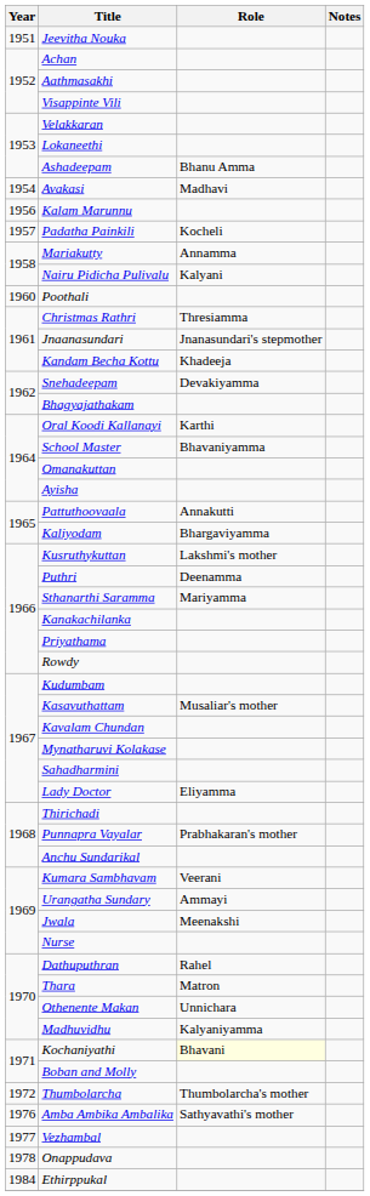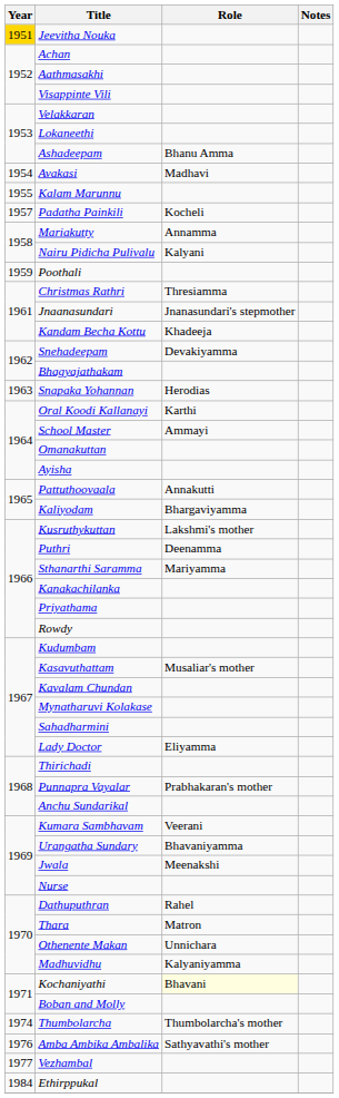 <table class="wikitable sortable">
 <tr>
 <th>Year</th>
 <th>Title</th>
 <th>Role</th>
 <th class="unsortable">Notes</th>
 </tr>
 <tr>
-<td>1951</td>
+<td style="background: gold;">1951</td>
 <td><em><a href='#'>Jeevitha Nouka</a></em></td>
 <td></td>
 <td></td>
 </tr>
 <tr>
 <td rowspan=3>1952</td>
 <td><em><a href='#'>Achan</a></em></td>
 <td></td>
 <td></td>
 </tr>
 <tr>
 <td><em><a href='#'>Aathmasakhi</a></em></td>
 <td></td>
 <td></td>
 </tr>
 <tr>
 <td><em><a href='#'>Visappinte Vili</a></em></td>
 <td></td>
 <td></td>
 </tr>
 <tr>
 <td rowspan=3>1953</td>
 <td><em><a href='#'>Velakkaran</a></em></td>
 <td></td>
 <td></td>
 </tr>
 <tr>
 <td><em><a href='#'>Lokaneethi</a></em></td>
 <td></td>
 <td></td>
 </tr>
 <tr>
 <td><em><a href='#'>Ashadeepam</a></em></td>
 <td>Bhanu Amma</td>
 <td></td>
 </tr>
 <tr>
 <td>1954</td>
 <td><em><a href='#'>Avakasi</a></em></td>
 <td>Madhavi</td>
 <td></td>
 </tr>
 <tr>
-<td>1956</td>
+<td>1955</td>
 <td><em><a href='#'>Kalam Marunnu</a></em></td>
 <td></td>
 <td></td>
 </tr>
 <tr>
 <td>1957</td>
 <td><em><a href='#'>Padatha Painkili</a></em></td>
 <td>Kocheli</td>
 <td></td>
 </tr>
 <tr>
 <td rowspan=2>1958</td>
 <td><em><a href='#'>Mariakutty</a></em></td>
 <td>Annamma</td>
 <td></td>
 </tr>
 <tr>
 <td><em><a href='#'>Nairu Pidicha Pulivalu</a></em></td>
 <td>Kalyani</td>
 <td></td>
 </tr>
 <tr>
-<td>1960</td>
+<td>1959</td>
 <td><em>Poothali</em></td>
 <td></td>
 <td></td>
 </tr>
 <tr>
 <td rowspan=3>1961</td>
 <td><em><a href='#'>Christmas Rathri</a></em></td>
 <td>Thresiamma</td>
 <td></td>
 </tr>
 <tr>
 <td><em>Jnaanasundari</em></td>
 <td>Jnanasundari's stepmother</td>
 <td></td>
 </tr>
 <tr>
 <td><em><a href='#'>Kandam Becha Kottu</a></em></td>
 <td>Khadeeja</td>
 <td></td>
 </tr>
 <tr>
 <td rowspan=2>1962</td>
 <td><em><a href='#'>Snehadeepam</a></em></td>
 <td>Devakiyamma</td>
 <td></td>
 </tr>
 <tr>
 <td><em><a href='#'>Bhagyajathakam</a></em></td>
 <td></td>
 <td></td>
 </tr>
 <tr>
+<td>1963</td>
+<td><em><a href='#'>Snapaka Yohannan</a></em></td>
+<td>Herodias</td>
+<td></td>
+</tr>
+<tr>
 <td rowspan=4>1964</td>
 <td><em><a href='#'>Oral Koodi Kallanayi</a></em></td>
 <td>Karthi</td>
 <td></td>
 </tr>
 <tr>
 <td><em><a href='#'>School Master</a></em></td>
-<td>Bhavaniyamma</td>
+<td>Ammayi</td>
 <td></td>
 </tr>
 <tr>
 <td><em><a href='#'>Omanakuttan</a></em></td>
 <td></td>
 <td></td>
 </tr>
 <tr>
 <td><em><a href='#'>Ayisha</a></em></td>
 <td></td>
 <td></td>
 </tr>
 <tr>
 <td rowspan=2>1965</td>
 <td><em><a href='#'>Pattuthoovaala</a></em></td>
 <td>Annakutti</td>
 <td></td>
 </tr>
 <tr>
 <td><em><a href='#'>Kaliyodam</a></em></td>
 <td>Bhargaviyamma</td>
 <td></td>
 </tr>
 <tr>
 <td rowspan=6>1966</td>
 <td><em><a href='#'>Kusruthykuttan</a></em></td>
 <td>Lakshmi's mother</td>
 <td></td>
 </tr>
 <tr>
 <td><em><a href='#'>Puthri</a></em></td>
 <td>Deenamma</td>
 <td></td>
 </tr>
 <tr>
 <td><em><a href='#'>Sthanarthi Saramma</a></em></td>
 <td>Mariyamma</td>
 <td></td>
 </tr>
 <tr>
 <td><em><a href='#'>Kanakachilanka</a></em></td>
 <td></td>
 <td></td>
 </tr>
 <tr>
 <td><em><a href='#'>Priyathama</a></em></td>
 <td></td>
 <td></td>
 </tr>
 <tr>
 <td><em>Rowdy</em></td>
 <td></td>
 <td></td>
 </tr>
 <tr>
 <td rowspan=6>1967</td>
 <td><em><a href='#'>Kudumbam</a></em></td>
 <td></td>
 <td></td>
 </tr>
 <tr>
 <td><em><a href='#'>Kasavuthattam</a></em></td>
 <td>Musaliar's mother</td>
 <td></td>
 </tr>
 <tr>
 <td><em><a href='#'>Kavalam Chundan</a></em></td>
 <td></td>
 <td></td>
 </tr>
 <tr>
 <td><em><a href='#'>Mynatharuvi Kolakase</a></em></td>
 <td></td>
 <td></td>
 </tr>
 <tr>
 <td><em><a href='#'>Sahadharmini</a></em></td>
 <td></td>
 <td></td>
 </tr>
 <tr>
 <td><em><a href='#'>Lady Doctor</a></em></td>
 <td>Eliyamma</td>
 <td></td>
 </tr>
 <tr>
 <td rowspan=3>1968</td>
 <td><em><a href='#'>Thirichadi</a></em></td>
 <td></td>
 <td></td>
 </tr>
 <tr>
 <td><em><a href='#'>Punnapra Vayalar</a></em></td>
 <td>Prabhakaran's mother</td>
 <td></td>
 </tr>
 <tr>
 <td><em><a href='#'>Anchu Sundarikal</a></em></td>
 <td></td>
 <td></td>
 </tr>
 <tr>
 <td rowspan=4>1969</td>
 <td><em><a href='#'>Kumara Sambhavam</a></em></td>
 <td>Veerani</td>
 <td></td>
 </tr>
 <tr>
 <td><em><a href='#'>Urangatha Sundary</a></em></td>
-<td>Ammayi</td>
+<td>Bhavaniyamma</td>
 <td></td>
 </tr>
 <tr>
 <td><em><a href='#'>Jwala</a></em></td>
 <td>Meenakshi</td>
 <td></td>
 </tr>
 <tr>
 <td><em><a href='#'>Nurse</a></em></td>
 <td></td>
 <td></td>
 </tr>
 <tr>
 <td rowspan=4>1970</td>
 <td><em><a href='#'>Dathuputhran</a></em></td>
 <td>Rahel</td>
 <td></td>
 </tr>
 <tr>
 <td><em><a href='#'>Thara</a></em></td>
 <td>Matron</td>
 <td></td>
 </tr>
 <tr>
 <td><em><a href='#'>Othenente Makan</a></em></td>
 <td>Unnichara</td>
 <td></td>
 </tr>
 <tr>
 <td><em><a href='#'>Madhuvidhu</a></em></td>
 <td>Kalyaniyamma</td>
 <td></td>
 </tr>
 <tr>
 <td rowspan=2>1971</td>
 <td><em>Kochaniyathi</em></td>
 <td style="background: lightyellow;">Bhavani</td>
 <td></td>
 </tr>
 <tr>
 <td><em><a href='#'>Boban and Molly</a></em></td>
 <td></td>
 <td></td>
 </tr>
 <tr>
-<td>1972</td>
+<td>1974</td>
 <td><em><a href='#'>Thumbolarcha</a></em></td>
 <td>Thumbolarcha's mother</td>
 <td></td>
 </tr>
 <tr>
 <td>1976</td>
 <td><em><a href='#'>Amba Ambika Ambalika</a></em></td>
 <td>Sathyavathi's mother</td>
 <td></td>
 </tr>
 <tr>
 <td>1977</td>
 <td><em><a href='#'>Vezhambal</a></em></td>
 <td></td>
 <td></td>
 </tr>
 <tr>
-<td>1978</td>
-<td><em>Onappudava</em></td>
-<td></td>
-<td></td>
-</tr>
-<tr>
 <td>1984</td>
 <td><em>Ethirppukal</em></td>
 <td></td>
 <td></td>
 </tr>
 <tr>
 </tr>
 </table>
